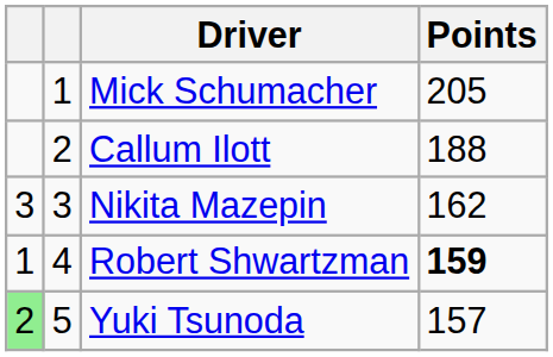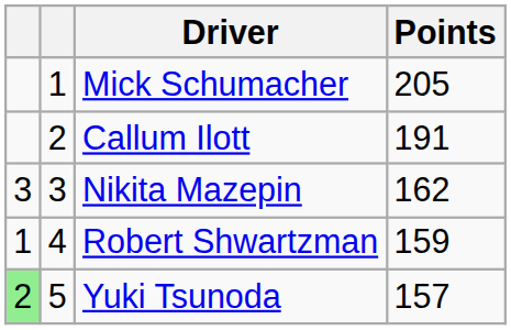 <table class="wikitable" style="font-size: 85%;">
 <tr>
 <th></th>
 <th></th>
 <th>Driver</th>
 <th>Points</th>
 </tr>
 <tr>
 <td align="left"></td>
 <td align="center">1</td>
 <td> <a href='#'>Mick Schumacher</a></td>
 <td>205</td>
 </tr>
 <tr>
 <td align="left"></td>
 <td align="center">2</td>
 <td> <a href='#'>Callum Ilott</a></td>
-<td>188</td>
+<td>191</td>
 </tr>
 <tr>
 <td align="left"> 3</td>
 <td align="center">3</td>
 <td> <a href='#'>Nikita Mazepin</a></td>
 <td>162</td>
 </tr>
 <tr>
 <td align="left"> 1</td>
 <td align="center">4</td>
 <td> <a href='#'>Robert Shwartzman</a></td>
-<td><strong>159</strong></td>
+<td>159</td>
 </tr>
 <tr>
 <td align="left" style="background: lightgreen;"> 2</td>
 <td align="center">5</td>
 <td> <a href='#'>Yuki Tsunoda</a></td>
 <td>157</td>
 </tr>
 </table>
